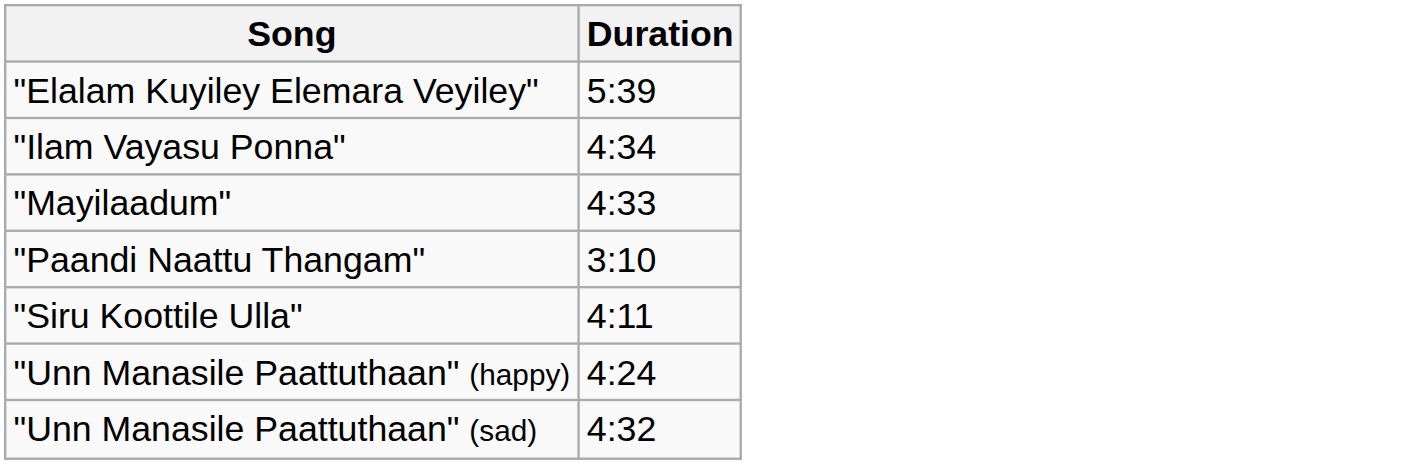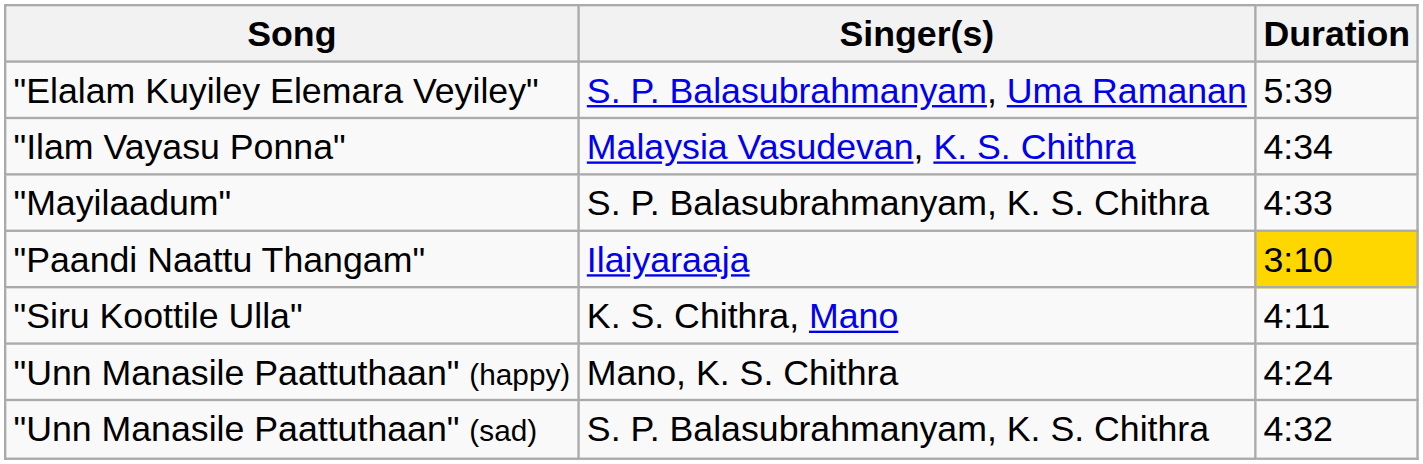 <table class="wikitable" style="font-size:95%;">
 <tr>
 <th>Song</th>
+<th>Singer(s)</th>
 <th>Duration</th>
 </tr>
 <tr>
 <td>"Elalam Kuyiley Elemara Veyiley"</td>
+<td><a href='#'>S. P. Balasubrahmanyam</a>, <a href='#'>Uma Ramanan</a></td>
 <td>5:39</td>
 </tr>
 <tr>
 <td>"Ilam Vayasu Ponna"</td>
+<td><a href='#'>Malaysia Vasudevan</a>, <a href='#'>K. S. Chithra</a></td>
 <td>4:34</td>
 </tr>
 <tr>
 <td>"Mayilaadum"</td>
+<td>S. P. Balasubrahmanyam, K. S. Chithra</td>
 <td>4:33</td>
 </tr>
 <tr>
 <td>"Paandi Naattu Thangam"</td>
-<td>3:10</td>
+<td><a href='#'>Ilaiyaraaja</a></td>
+<td style="background: gold;">3:10</td>
 </tr>
 <tr>
 <td>"Siru Koottile Ulla"</td>
+<td>K. S. Chithra, <a href='#'>Mano</a></td>
 <td>4:11</td>
 </tr>
 <tr>
 <td>"Unn Manasile Paattuthaan" <small>(happy)</small></td>
+<td>Mano, K. S. Chithra</td>
 <td>4:24</td>
 </tr>
 <tr>
 <td>"Unn Manasile Paattuthaan" <small>(sad)</small></td>
+<td>S. P. Balasubrahmanyam, K. S. Chithra</td>
 <td>4:32</td>
 </tr>
 </table>
